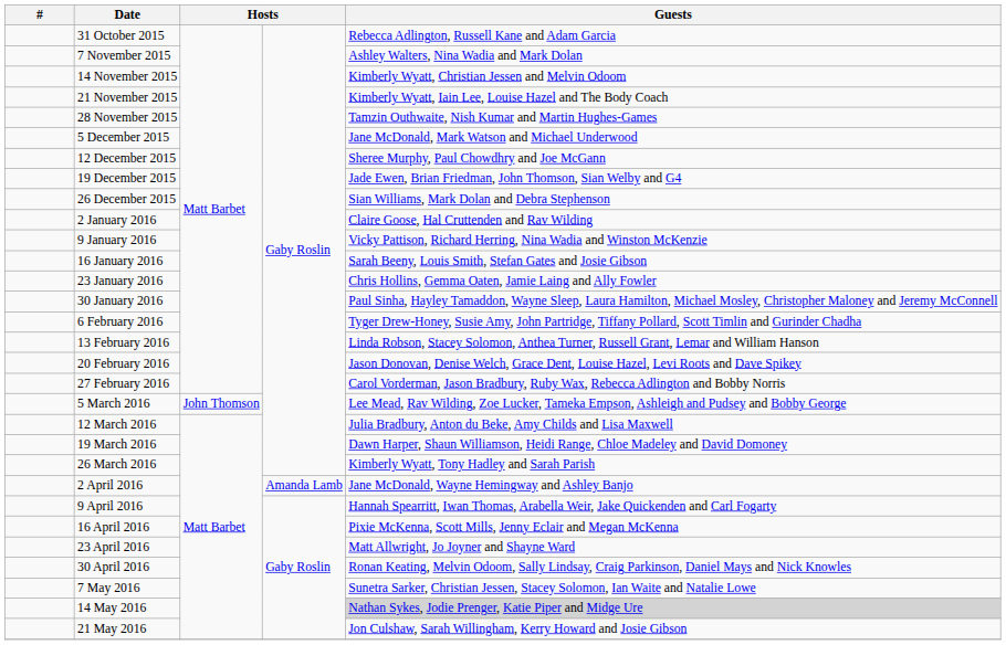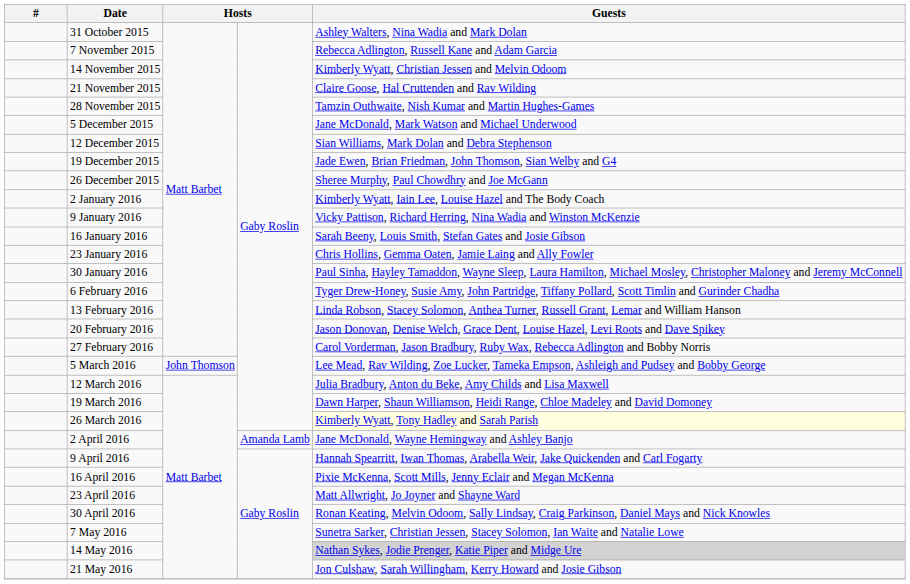 <table class="wikitable">
 <tr>
 <th style="width:7%;">#</th>
 <th>Date</th>
 <th colspan="2">Hosts</th>
 <th>Guests</th>
 </tr>
 <tr>
 <td></td>
 <td>31 October 2015</td>
 <td rowspan="18"><a href='#'>Matt Barbet</a></td>
 <td rowspan="22"><a href='#'>Gaby Roslin</a></td>
-<td><a href='#'>Rebecca Adlington</a>, <a href='#'>Russell Kane</a> and <a href='#'>Adam Garcia</a></td>
+<td><a href='#'>Ashley Walters</a>, <a href='#'>Nina Wadia</a> and <a href='#'>Mark Dolan</a></td>
 </tr>
 <tr>
 <td></td>
 <td>7 November 2015</td>
-<td><a href='#'>Ashley Walters</a>, <a href='#'>Nina Wadia</a> and <a href='#'>Mark Dolan</a></td>
+<td><a href='#'>Rebecca Adlington</a>, <a href='#'>Russell Kane</a> and <a href='#'>Adam Garcia</a></td>
 </tr>
 <tr>
 <td></td>
 <td>14 November 2015</td>
 <td><a href='#'>Kimberly Wyatt</a>, <a href='#'>Christian Jessen</a> and <a href='#'>Melvin Odoom</a></td>
 </tr>
 <tr>
 <td></td>
 <td>21 November 2015</td>
-<td><a href='#'>Kimberly Wyatt</a>, <a href='#'>Iain Lee</a>, <a href='#'>Louise Hazel</a> and The Body Coach</td>
+<td><a href='#'>Claire Goose</a>, <a href='#'>Hal Cruttenden</a> and <a href='#'>Rav Wilding</a></td>
 </tr>
 <tr>
 <td></td>
 <td>28 November 2015</td>
 <td><a href='#'>Tamzin Outhwaite</a>, <a href='#'>Nish Kumar</a> and <a href='#'>Martin Hughes-Games</a></td>
 </tr>
 <tr>
 <td></td>
 <td>5 December 2015</td>
 <td><a href='#'>Jane McDonald</a>, <a href='#'>Mark Watson</a> and <a href='#'>Michael Underwood</a></td>
 </tr>
 <tr>
 <td></td>
 <td>12 December 2015</td>
-<td><a href='#'>Sheree Murphy</a>, <a href='#'>Paul Chowdhry</a> and <a href='#'>Joe McGann</a></td>
+<td><a href='#'>Sian Williams</a>, <a href='#'>Mark Dolan</a> and <a href='#'>Debra Stephenson</a></td>
 </tr>
 <tr>
 <td></td>
 <td>19 December 2015</td>
 <td><a href='#'>Jade Ewen</a>, <a href='#'>Brian Friedman</a>, <a href='#'>John Thomson</a>, <a href='#'>Sian Welby</a> and <a href='#'>G4</a></td>
 </tr>
 <tr>
 <td></td>
 <td>26 December 2015</td>
-<td><a href='#'>Sian Williams</a>, <a href='#'>Mark Dolan</a> and <a href='#'>Debra Stephenson</a></td>
+<td><a href='#'>Sheree Murphy</a>, <a href='#'>Paul Chowdhry</a> and <a href='#'>Joe McGann</a></td>
 </tr>
 <tr>
 <td></td>
 <td>2 January 2016</td>
-<td><a href='#'>Claire Goose</a>, <a href='#'>Hal Cruttenden</a> and <a href='#'>Rav Wilding</a></td>
+<td><a href='#'>Kimberly Wyatt</a>, <a href='#'>Iain Lee</a>, <a href='#'>Louise Hazel</a> and The Body Coach</td>
 </tr>
 <tr>
 <td></td>
 <td>9 January 2016</td>
 <td><a href='#'>Vicky Pattison</a>, <a href='#'>Richard Herring</a>, <a href='#'>Nina Wadia</a> and <a href='#'>Winston McKenzie</a></td>
 </tr>
 <tr>
 <td></td>
 <td>16 January 2016</td>
 <td><a href='#'>Sarah Beeny</a>, <a href='#'>Louis Smith</a>, <a href='#'>Stefan Gates</a> and <a href='#'>Josie Gibson</a></td>
 </tr>
 <tr>
 <td></td>
 <td>23 January 2016</td>
 <td><a href='#'>Chris Hollins</a>, <a href='#'>Gemma Oaten</a>, <a href='#'>Jamie Laing</a> and <a href='#'>Ally Fowler</a></td>
 </tr>
 <tr>
 <td></td>
 <td>30 January 2016</td>
 <td><a href='#'>Paul Sinha</a>, <a href='#'>Hayley Tamaddon</a>, <a href='#'>Wayne Sleep</a>, <a href='#'>Laura Hamilton</a>, <a href='#'>Michael Mosley</a>, <a href='#'>Christopher Maloney</a> and <a href='#'>Jeremy McConnell</a></td>
 </tr>
 <tr>
 <td></td>
 <td>6 February 2016</td>
 <td><a href='#'>Tyger Drew-Honey</a>, <a href='#'>Susie Amy</a>, <a href='#'>John Partridge</a>, <a href='#'>Tiffany Pollard</a>, <a href='#'>Scott Timlin</a> and <a href='#'>Gurinder Chadha</a></td>
 </tr>
 <tr>
 <td></td>
 <td>13 February 2016</td>
 <td><a href='#'>Linda Robson</a>, <a href='#'>Stacey Solomon</a>, <a href='#'>Anthea Turner</a>, <a href='#'>Russell Grant</a>, <a href='#'>Lemar</a> and William Hanson</td>
 </tr>
 <tr>
 <td></td>
 <td>20 February 2016</td>
 <td><a href='#'>Jason Donovan</a>, <a href='#'>Denise Welch</a>, <a href='#'>Grace Dent</a>, <a href='#'>Louise Hazel</a>, <a href='#'>Levi Roots</a> and <a href='#'>Dave Spikey</a></td>
 </tr>
 <tr>
 <td></td>
 <td>27 February 2016</td>
 <td><a href='#'>Carol Vorderman</a>, <a href='#'>Jason Bradbury</a>, <a href='#'>Ruby Wax</a>, <a href='#'>Rebecca Adlington</a> and Bobby Norris</td>
 </tr>
 <tr>
 <td></td>
 <td>5 March 2016</td>
 <td><a href='#'>John Thomson</a></td>
 <td><a href='#'>Lee Mead</a>, <a href='#'>Rav Wilding</a>, <a href='#'>Zoe Lucker</a>, <a href='#'>Tameka Empson</a>, <a href='#'>Ashleigh and Pudsey</a> and <a href='#'>Bobby George</a></td>
 </tr>
 <tr>
 <td></td>
 <td>12 March 2016</td>
 <td rowspan="11"><a href='#'>Matt Barbet</a></td>
 <td><a href='#'>Julia Bradbury</a>, <a href='#'>Anton du Beke</a>, <a href='#'>Amy Childs</a> and <a href='#'>Lisa Maxwell</a></td>
 </tr>
 <tr>
 <td></td>
 <td>19 March 2016</td>
 <td><a href='#'>Dawn Harper</a>, <a href='#'>Shaun Williamson</a>, <a href='#'>Heidi Range</a>, <a href='#'>Chloe Madeley</a> and <a href='#'>David Domoney</a></td>
 </tr>
 <tr>
 <td></td>
 <td>26 March 2016</td>
-<td><a href='#'>Kimberly Wyatt</a>, <a href='#'>Tony Hadley</a> and <a href='#'>Sarah Parish</a></td>
+<td style="background: lightyellow;"><a href='#'>Kimberly Wyatt</a>, <a href='#'>Tony Hadley</a> and <a href='#'>Sarah Parish</a></td>
 </tr>
 <tr>
 <td></td>
 <td>2 April 2016</td>
 <td><a href='#'>Amanda Lamb</a></td>
 <td><a href='#'>Jane McDonald</a>, <a href='#'>Wayne Hemingway</a> and <a href='#'>Ashley Banjo</a></td>
 </tr>
 <tr>
 <td></td>
 <td>9 April 2016</td>
 <td rowspan="7"><a href='#'>Gaby Roslin</a></td>
 <td><a href='#'>Hannah Spearritt</a>, <a href='#'>Iwan Thomas</a>, <a href='#'>Arabella Weir</a>, <a href='#'>Jake Quickenden</a> and <a href='#'>Carl Fogarty</a></td>
 </tr>
 <tr>
 <td></td>
 <td>16 April 2016</td>
 <td><a href='#'>Pixie McKenna</a>, <a href='#'>Scott Mills</a>, <a href='#'>Jenny Eclair</a> and <a href='#'>Megan McKenna</a></td>
 </tr>
 <tr>
 <td></td>
 <td>23 April 2016</td>
 <td><a href='#'>Matt Allwright</a>, <a href='#'>Jo Joyner</a> and <a href='#'>Shayne Ward</a></td>
 </tr>
 <tr>
 <td></td>
 <td>30 April 2016</td>
 <td><a href='#'>Ronan Keating</a>, <a href='#'>Melvin Odoom</a>, <a href='#'>Sally Lindsay</a>, <a href='#'>Craig Parkinson</a>, <a href='#'>Daniel Mays</a> and <a href='#'>Nick Knowles</a></td>
 </tr>
 <tr>
 <td></td>
 <td>7 May 2016</td>
 <td><a href='#'>Sunetra Sarker</a>, <a href='#'>Christian Jessen</a>, <a href='#'>Stacey Solomon</a>, <a href='#'>Ian Waite</a> and <a href='#'>Natalie Lowe</a></td>
 </tr>
 <tr>
 <td></td>
 <td>14 May 2016</td>
 <td style="background: lightgrey;"><a href='#'>Nathan Sykes</a>, <a href='#'>Jodie Prenger</a>, <a href='#'>Katie Piper</a> and <a href='#'>Midge Ure</a></td>
 </tr>
 <tr>
 <td></td>
 <td>21 May 2016</td>
 <td><a href='#'>Jon Culshaw</a>, <a href='#'>Sarah Willingham</a>, <a href='#'>Kerry Howard</a> and <a href='#'>Josie Gibson</a></td>
 </tr>
 <tr>
 </tr>
 </table>
